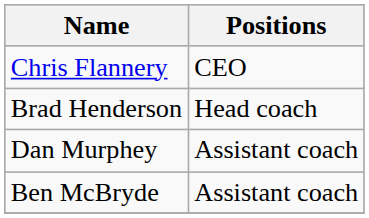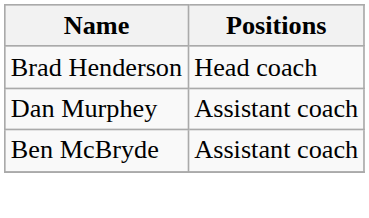 <table class="wikitable">
 <tr>
 <th>Name</th>
 <th>Positions</th>
-</tr>
-<tr>
-<td><a href='#'>Chris Flannery</a></td>
-<td>CEO</td>
 </tr>
 <tr>
 <td>Brad Henderson</td>
 <td>Head coach</td>
 </tr>
 <tr>
 <td>Dan Murphey</td>
 <td>Assistant coach</td>
 </tr>
 <tr>
 <td>Ben McBryde</td>
 <td>Assistant coach</td>
 </tr>
 <tr>
 </tr>
 </table>
